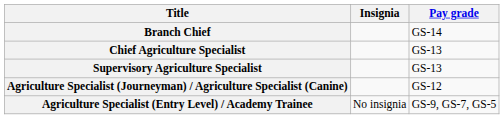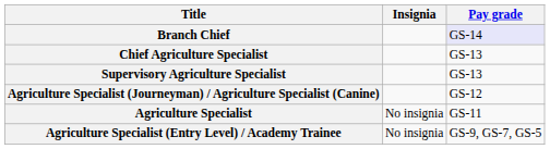 <table class="wikitable plainrowheaders">
 <tr>
 <th scope="col">Title</th>
 <th scope="col">Insignia</th>
 <th scope="col"><a href='#'>Pay grade</a></th>
 </tr>
 <tr>
 <th Scope=“row”>Branch Chief</th>
 <td></td>
-<td>GS-14</td>
+<td style="background: lavender;">GS-14</td>
 </tr>
 <tr>
 <th scope="row">Chief Agriculture Specialist</th>
 <td></td>
 <td>GS-13</td>
 </tr>
 <tr>
 <th scope="row">Supervisory Agriculture Specialist</th>
 <td></td>
 <td>GS-13</td>
 </tr>
 <tr>
 <th scope="row">Agriculture Specialist (Journeyman) / Agriculture Specialist (Canine)</th>
 <td></td>
 <td>GS-12</td>
 </tr>
 <tr>
+<th scope="row">Agriculture Specialist</th>
+<td>No insignia</td>
+<td>GS-11</td>
+</tr>
+<tr>
 <th scope="row">Agriculture Specialist (Entry Level) / Academy Trainee</th>
 <td>No insignia</td>
 <td>GS-9, GS-7, GS-5</td>
 </tr>
 </table>
